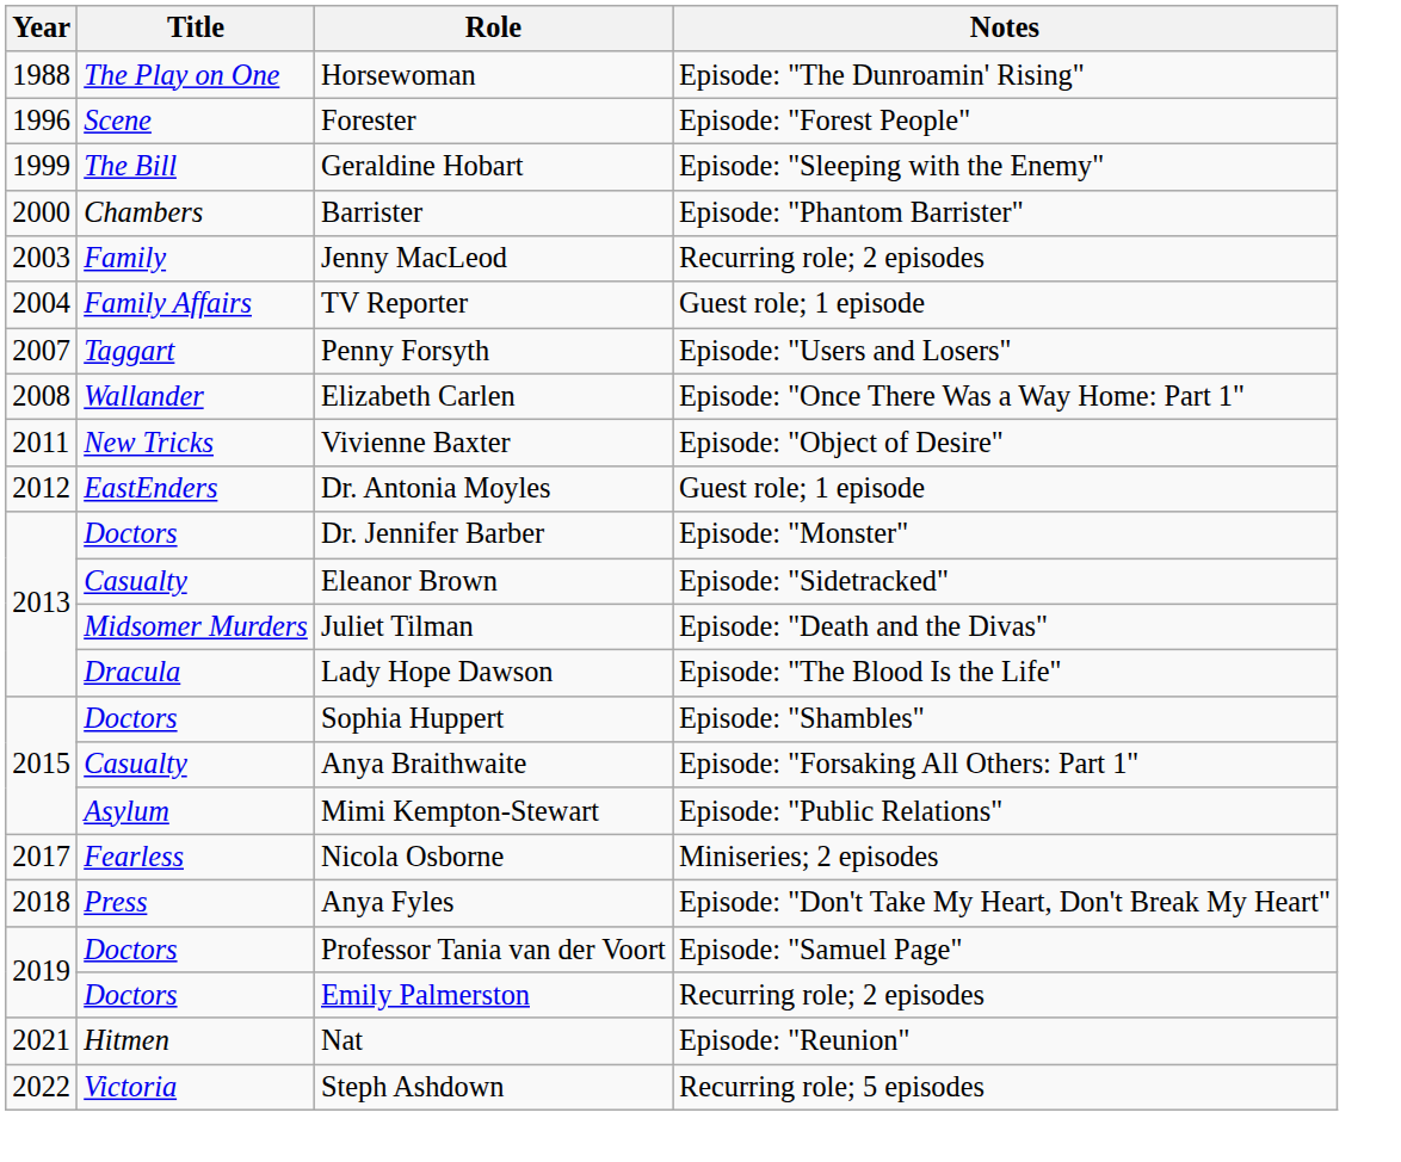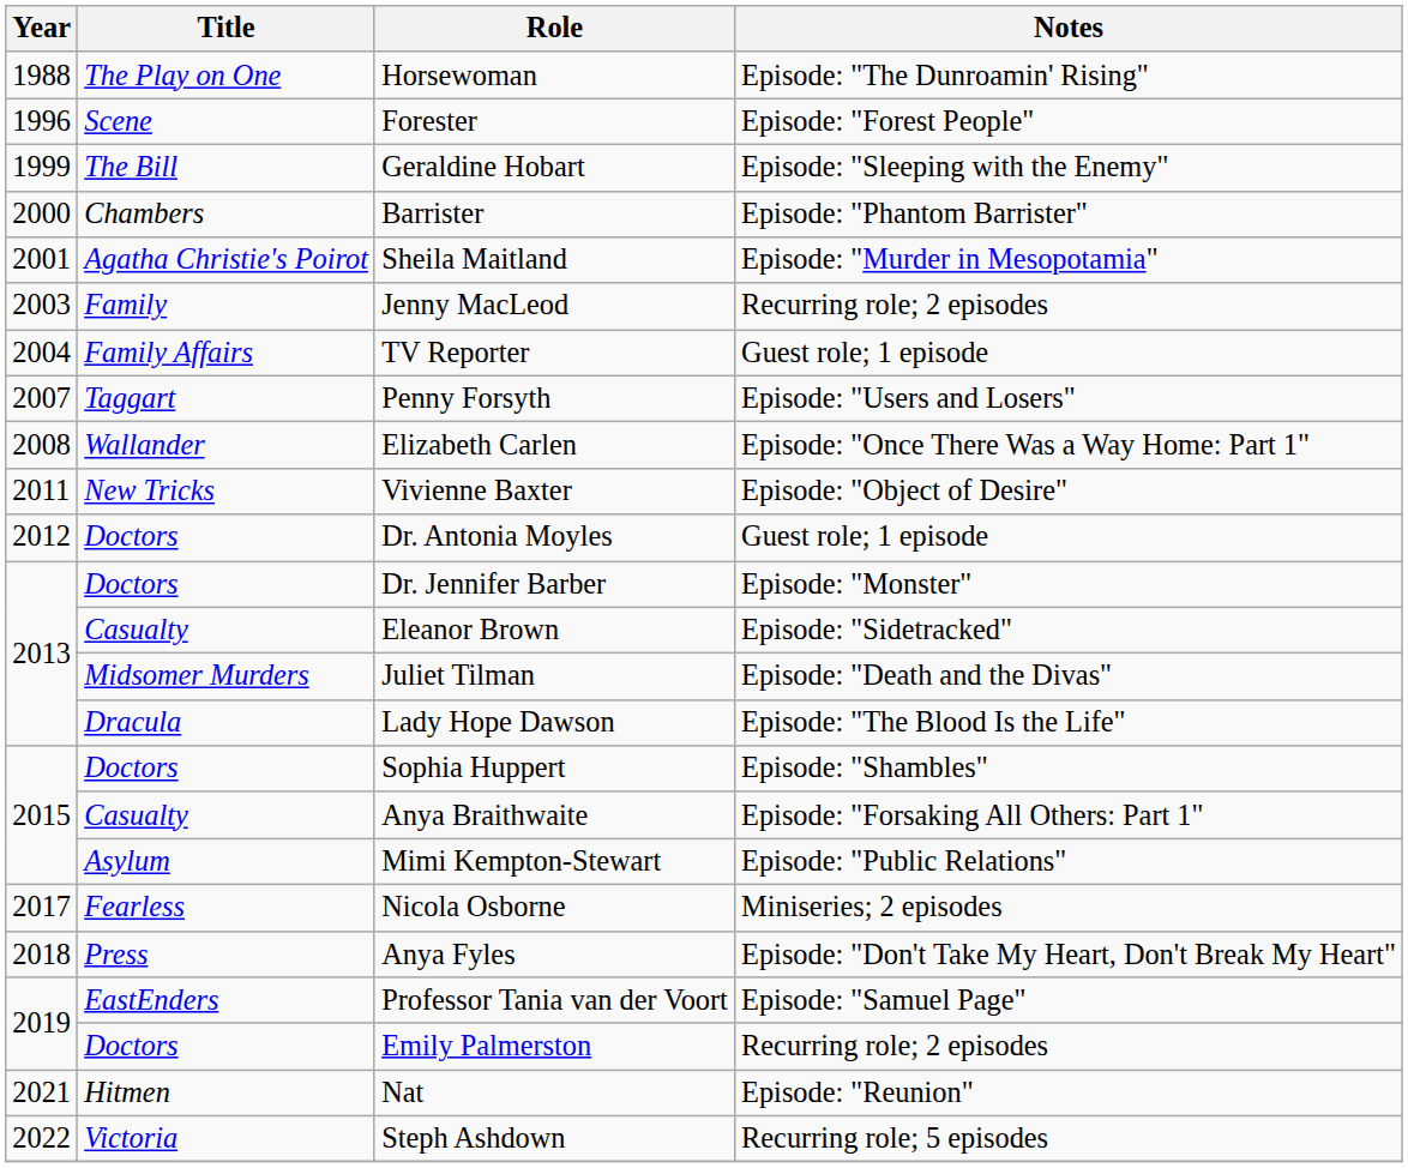 <table class="wikitable sortable">
 <tr>
 <th>Year</th>
 <th>Title</th>
 <th>Role</th>
 <th>Notes</th>
 </tr>
 <tr>
 <td>1988</td>
 <td><em><a href='#'>The Play on One</a></em></td>
 <td>Horsewoman</td>
 <td>Episode: "The Dunroamin' Rising"</td>
 </tr>
 <tr>
 <td>1996</td>
 <td><em><a href='#'>Scene</a></em></td>
 <td>Forester</td>
 <td>Episode: "Forest People"</td>
 </tr>
 <tr>
 <td>1999</td>
 <td><em><a href='#'>The Bill</a></em></td>
 <td>Geraldine Hobart</td>
 <td>Episode: "Sleeping with the Enemy"</td>
 </tr>
 <tr>
 <td>2000</td>
 <td><em>Chambers</em></td>
 <td>Barrister</td>
 <td>Episode: "Phantom Barrister"</td>
+</tr>
+<tr>
+<td>2001</td>
+<td><em><a href='#'>Agatha Christie's Poirot</a></em></td>
+<td>Sheila Maitland</td>
+<td>Episode: "<a href='#'>Murder in Mesopotamia</a>"</td>
 </tr>
 <tr>
 <td>2003</td>
 <td><em><a href='#'>Family</a></em></td>
 <td>Jenny MacLeod</td>
 <td>Recurring role; 2 episodes</td>
 </tr>
 <tr>
 <td>2004</td>
 <td><em><a href='#'>Family Affairs</a></em></td>
 <td>TV Reporter</td>
 <td>Guest role; 1 episode</td>
 </tr>
 <tr>
 <td>2007</td>
 <td><em><a href='#'>Taggart</a></em></td>
 <td>Penny Forsyth</td>
 <td>Episode: "Users and Losers"</td>
 </tr>
 <tr>
 <td>2008</td>
 <td><em><a href='#'>Wallander</a></em></td>
 <td>Elizabeth Carlen</td>
 <td>Episode: "Once There Was a Way Home: Part 1"</td>
 </tr>
 <tr>
 <td>2011</td>
 <td><em><a href='#'>New Tricks</a></em></td>
 <td>Vivienne Baxter</td>
 <td>Episode: "Object of Desire"</td>
 </tr>
 <tr>
 <td>2012</td>
-<td><em><a href='#'>EastEnders</a></em></td>
+<td><em><a href='#'>Doctors</a></em></td>
 <td>Dr. Antonia Moyles</td>
 <td>Guest role; 1 episode</td>
 </tr>
 <tr>
 <td rowspan="4">2013</td>
 <td><em><a href='#'>Doctors</a></em></td>
 <td>Dr. Jennifer Barber</td>
 <td>Episode: "Monster"</td>
 </tr>
 <tr>
 <td><em><a href='#'>Casualty</a></em></td>
 <td>Eleanor Brown</td>
 <td>Episode: "Sidetracked"</td>
 </tr>
 <tr>
 <td><em><a href='#'>Midsomer Murders</a></em></td>
 <td>Juliet Tilman</td>
 <td>Episode: "Death and the Divas"</td>
 </tr>
 <tr>
 <td><em><a href='#'>Dracula</a></em></td>
 <td>Lady Hope Dawson</td>
 <td>Episode: "The Blood Is the Life"</td>
 </tr>
 <tr>
 <td rowspan="3">2015</td>
 <td><em><a href='#'>Doctors</a></em></td>
 <td>Sophia Huppert</td>
 <td>Episode: "Shambles"</td>
 </tr>
 <tr>
 <td><em><a href='#'>Casualty</a></em></td>
 <td>Anya Braithwaite</td>
 <td>Episode: "Forsaking All Others: Part 1"</td>
 </tr>
 <tr>
 <td><em><a href='#'>Asylum</a></em></td>
 <td>Mimi Kempton-Stewart</td>
 <td>Episode: "Public Relations"</td>
 </tr>
 <tr>
 <td>2017</td>
 <td><em><a href='#'>Fearless</a></em></td>
 <td>Nicola Osborne</td>
 <td>Miniseries; 2 episodes</td>
 </tr>
 <tr>
 <td>2018</td>
 <td><em><a href='#'>Press</a></em></td>
 <td>Anya Fyles</td>
 <td>Episode: "Don't Take My Heart, Don't Break My Heart"</td>
 </tr>
 <tr>
 <td rowspan="2">2019</td>
-<td><em><a href='#'>Doctors</a></em></td>
+<td><em><a href='#'>EastEnders</a></em></td>
 <td>Professor Tania van der Voort</td>
 <td>Episode: "Samuel Page"</td>
 </tr>
 <tr>
 <td><em><a href='#'>Doctors</a></em></td>
 <td><a href='#'>Emily Palmerston</a></td>
 <td>Recurring role; 2 episodes</td>
 </tr>
 <tr>
 <td>2021</td>
 <td><em>Hitmen</em></td>
 <td>Nat</td>
 <td>Episode: "Reunion"</td>
 </tr>
 <tr>
 <td>2022</td>
 <td><em><a href='#'>Victoria</a></em></td>
 <td>Steph Ashdown</td>
 <td>Recurring role; 5 episodes</td>
 </tr>
 <tr>
 </tr>
 </table>
